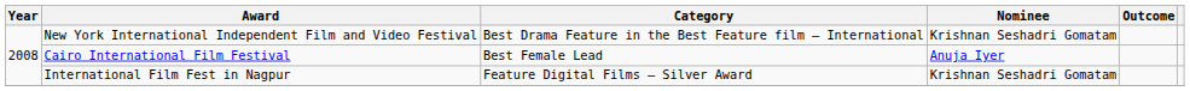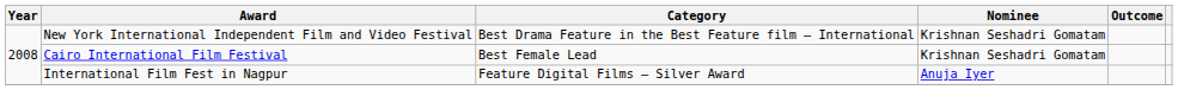 <table class="wikitable sortable">
 <tr>
 <th>Year</th>
 <th>Award</th>
 <th>Category</th>
 <th>Nominee</th>
 <th>Outcome</th>
 <th scope="col" class="unsortable"></th>
 </tr>
 <tr>
 <td rowspan="3">2008</td>
 <td>New York International Independent Film and Video Festival</td>
 <td>Best Drama Feature in the Best Feature film – International</td>
 <td>Krishnan Seshadri Gomatam</td>
 <td></td>
 <td style="text-align:center;"><br></td>
 </tr>
 <tr>
 <td><a href='#'>Cairo International Film Festival</a></td>
 <td>Best Female Lead</td>
-<td><a href='#'>Anuja Iyer</a></td>
+<td>Krishnan Seshadri Gomatam</td>
 <td></td>
 <td style="text-align:center;"><br></td>
 </tr>
 <tr>
 <td>International Film Fest in Nagpur</td>
 <td>Feature Digital Films – Silver Award</td>
-<td>Krishnan Seshadri Gomatam</td>
+<td><a href='#'>Anuja Iyer</a></td>
 <td></td>
 <td style="text-align:center;"></td>
 </tr>
 <tr>
 </tr>
 </table>
